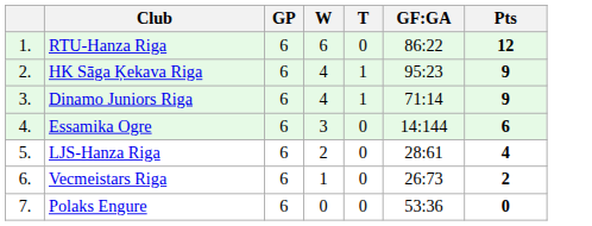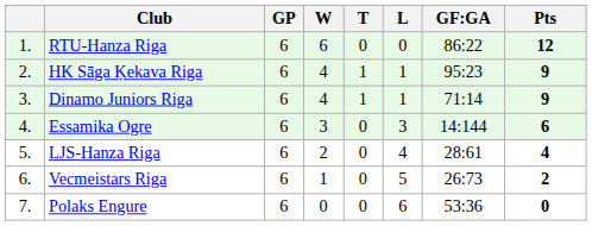 <table class="wikitable">
 <tr>
 <th width="30"></th>
 <th width="200">Club</th>
 <th width="30">GP</th>
 <th width="30">W</th>
 <th width="30">T</th>
+<th width="30">L</th>
 <th width="70">GF:GA</th>
 <th width="70">Pts</th>
 </tr>
 <tr bgcolor="#e6fae6" align="center">
 <td>1.</td>
 <td align="left"><a href='#'>RTU-Hanza Riga</a></td>
 <td>6</td>
 <td>6</td>
+<td>0</td>
 <td>0</td>
 <td>86:22</td>
 <td><strong>12</strong></td>
 </tr>
 <tr bgcolor="#e6fae6" align="center">
 <td>2.</td>
 <td align="left"><a href='#'>HK Sāga Ķekava Riga</a></td>
 <td>6</td>
 <td>4</td>
 <td>1</td>
+<td>1</td>
 <td>95:23</td>
 <td><strong>9</strong></td>
 </tr>
 <tr bgcolor="#e6fae6" align="center">
 <td>3.</td>
 <td align="left"><a href='#'>Dinamo Juniors Riga</a></td>
 <td>6</td>
 <td>4</td>
+<td>1</td>
 <td>1</td>
 <td>71:14</td>
 <td><strong>9</strong></td>
 </tr>
 <tr bgcolor="#e6fae6" align="center">
 <td>4.</td>
 <td align="left"><a href='#'>Essamika Ogre</a></td>
 <td>6</td>
 <td>3</td>
 <td>0</td>
+<td>3</td>
 <td>14:144</td>
 <td><strong>6</strong></td>
 </tr>
 <tr bgcolor="#FFFFFF" align="center">
 <td>5.</td>
 <td align="left"><a href='#'>LJS-Hanza Riga</a></td>
 <td>6</td>
 <td>2</td>
 <td>0</td>
+<td>4</td>
 <td>28:61</td>
 <td><strong>4</strong></td>
 </tr>
 <tr bgcolor="#FFFFFF" align="center">
 <td>6.</td>
 <td align="left"><a href='#'>Vecmeistars Riga</a></td>
 <td>6</td>
 <td>1</td>
 <td>0</td>
+<td>5</td>
 <td>26:73</td>
 <td><strong>2</strong></td>
 </tr>
 <tr bgcolor="#FFFFFF" align="center">
 <td>7.</td>
 <td align="left"><a href='#'>Polaks Engure</a></td>
 <td>6</td>
 <td>0</td>
 <td>0</td>
+<td>6</td>
 <td>53:36</td>
 <td><strong>0</strong></td>
 </tr>
 </table>
